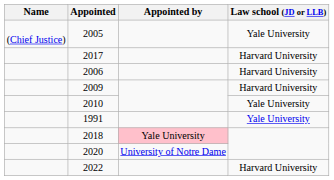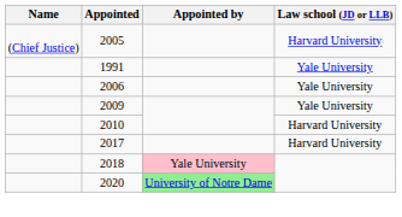 <table class="wikitable sortable" style="text-align:center">
 <tr>
 <th>Name</th>
 <th>Appointed</th>
 <th>Appointed by</th>
 <th>Law school <small>(<a href='#'>JD</a> or <a href='#'>LLB</a>)</small></th>
 </tr>
 <tr>
 <td><strong></strong><br>(<a href='#'>Chief Justice</a>)</td>
 <td>2005</td>
 <td></td>
+<td><a href='#'>Harvard University</a></td>
+</tr>
+<tr>
+<td><strong></strong></td>
+<td>1991</td>
+<td></td>
+<td><a href='#'>Yale University</a></td>
+</tr>
+<tr>
+<td><strong></strong></td>
+<td>2006</td>
+<td></td>
 <td>Yale University</td>
+</tr>
+<tr>
+<td><strong></strong></td>
+<td>2009</td>
+<td rowspan="2" ></td>
+<td>Yale University</td>
+</tr>
+<tr>
+<td><strong></strong></td>
+<td>2010</td>
+<td>Harvard University</td>
 </tr>
 <tr>
 <td><strong></strong></td>
 <td>2017</td>
 <td></td>
 <td>Harvard University</td>
 </tr>
 <tr>
 <td><strong></strong></td>
-<td>2006</td>
-<td></td>
-<td>Harvard University</td>
-</tr>
-<tr>
-<td><strong></strong></td>
-<td>2009</td>
-<td rowspan="2" ></td>
-<td>Harvard University</td>
-</tr>
-<tr>
-<td><strong></strong></td>
-<td>2010</td>
-<td>Yale University</td>
-</tr>
-<tr>
-<td><strong></strong></td>
-<td>1991</td>
-<td></td>
-<td><a href='#'>Yale University</a></td>
-</tr>
-<tr>
-<td><strong></strong></td>
 <td>2018</td>
 <td style="background: pink;">Yale University</td>
 </tr>
 <tr>
 <td><strong></strong></td>
 <td>2020</td>
-<td><a href='#'>University of Notre Dame</a></td>
-</tr>
-<tr>
-<td><strong></strong></td>
-<td>2022</td>
-<td></td>
-<td>Harvard University</td>
+<td style="background: lightgreen;"><a href='#'>University of Notre Dame</a></td>
 </tr>
 </table>
